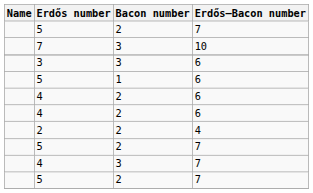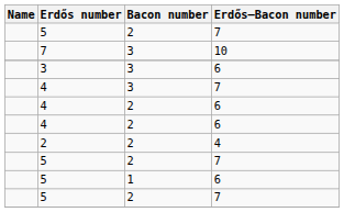 <table class="wikitable sortable">
 <tr>
 <th>Name</th>
 <th>Erdős number</th>
 <th>Bacon number</th>
 <th>Erdős–Bacon number</th>
 </tr>
 <tr>
 <td></td>
 <td>5</td>
 <td>2</td>
 <td>7</td>
 </tr>
 <tr>
 <td></td>
 <td>7</td>
 <td>3</td>
 <td>10</td>
 </tr>
 <tr>
 </tr>
 <tr>
 </tr>
 <tr>
 <td></td>
 <td>3</td>
 <td>3</td>
 <td>6</td>
 </tr>
 <tr>
 <td></td>
-<td>5</td>
-<td>1</td>
-<td>6</td>
+<td>4</td>
+<td>3</td>
+<td>7</td>
 </tr>
 <tr>
 <td></td>
 <td>4</td>
 <td>2</td>
 <td>6</td>
 </tr>
 <tr>
 <td></td>
 <td>4</td>
 <td>2</td>
 <td>6</td>
 </tr>
 <tr>
 <td></td>
 <td>2</td>
 <td>2</td>
 <td>4</td>
 </tr>
 <tr>
 <td></td>
 <td>5</td>
 <td>2</td>
 <td>7</td>
 </tr>
 <tr>
 <td></td>
-<td>4</td>
-<td>3</td>
-<td>7</td>
+<td>5</td>
+<td>1</td>
+<td>6</td>
 </tr>
 <tr>
 <td></td>
 <td>5</td>
 <td>2</td>
 <td>7</td>
 </tr>
 <tr>
 </tr>
 </table>
